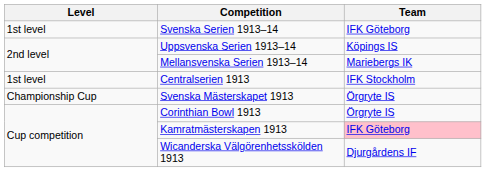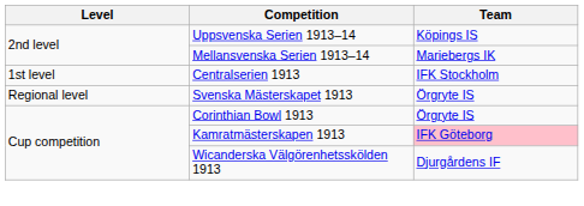 <table class="wikitable" style="text-align: left;">
 <tr>
 <th style="width: 225px;">Level</th>
 <th style="width: 275px;">Competition</th>
 <th style="width: 200px;">Team</th>
-</tr>
-<tr>
-<td>1st level</td>
-<td><a href='#'>Svenska Serien</a> 1913–14</td>
-<td><a href='#'>IFK Göteborg</a></td>
 </tr>
 <tr>
 <td rowspan=2>2nd level</td>
 <td><a href='#'>Uppsvenska Serien</a> 1913–14</td>
 <td><a href='#'>Köpings IS</a></td>
 </tr>
 <tr>
 <td><a href='#'>Mellansvenska Serien</a> 1913–14</td>
 <td><a href='#'>Mariebergs IK</a></td>
 </tr>
 <tr>
 <td>1st level</td>
 <td><a href='#'>Centralserien</a> 1913</td>
 <td><a href='#'>IFK Stockholm</a></td>
 </tr>
 <tr>
-<td>Championship Cup</td>
+<td>Regional level</td>
 <td><a href='#'>Svenska Mästerskapet</a> 1913</td>
 <td><a href='#'>Örgryte IS</a></td>
 </tr>
 <tr>
 <td rowspan=3>Cup competition</td>
 <td><a href='#'>Corinthian Bowl</a> 1913</td>
 <td><a href='#'>Örgryte IS</a></td>
 </tr>
 <tr>
 <td><a href='#'>Kamratmästerskapen</a> 1913</td>
 <td style="background: pink;"><a href='#'>IFK Göteborg</a></td>
 </tr>
 <tr>
 <td><a href='#'>Wicanderska Välgörenhetsskölden</a> 1913</td>
 <td><a href='#'>Djurgårdens IF</a></td>
 </tr>
 </table>
